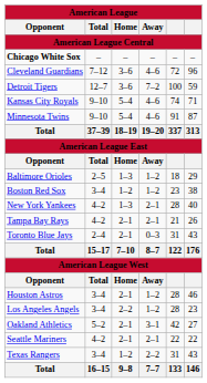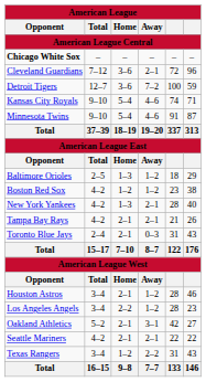 <table class="wikitable" style="font-size:85%; text-align:center;">
 <tr>
 <td colspan="7" style="text-align:center; background:#C60C30;"><span><strong>American League</strong></span></td>
 </tr>
 <tr>
 <th>Opponent</th>
 <th>Total</th>
 <th>Home</th>
 <th>Away</th>
 <th></th>
 <th></th>
 </tr>
 <tr>
 <td colspan="7" style="text-align:center; background:#C60C30;"><span><strong>American League Central</strong></span></td>
 </tr>
 <tr>
 <td style="text-align:left;"><strong>Chicago White Sox</strong></td>
 <td>–</td>
 <td>–</td>
 <td>–</td>
 <td>–</td>
 <td>–</td>
 </tr>
 <tr>
 <td style="text-align:left;"><a href='#'>Cleveland Guardians</a></td>
 <td>7–12</td>
 <td>3–6</td>
-<td>4–6</td>
+<td>2–1</td>
 <td>72</td>
 <td>96</td>
 </tr>
 <tr>
 <td style="text-align:left;"><a href='#'>Detroit Tigers</a></td>
 <td>12–7</td>
 <td>3–6</td>
 <td>7–2</td>
 <td>100</td>
 <td>59</td>
 </tr>
 <tr>
 <td style="text-align:left;"><a href='#'>Kansas City Royals</a></td>
 <td>9–10</td>
 <td>5–4</td>
 <td>4–6</td>
 <td>74</td>
 <td>71</td>
 </tr>
 <tr>
 <td style="text-align:left;"><a href='#'>Minnesota Twins</a></td>
 <td>9–10</td>
 <td>5–4</td>
 <td>4–6</td>
 <td>91</td>
 <td>87</td>
 </tr>
 <tr>
 <th>Total</th>
 <th>37–39</th>
 <th>18–19</th>
 <th>19–20</th>
 <th>337</th>
 <th>313</th>
 </tr>
 <tr>
 <td colspan="7" style="text-align:center; background:#C60C30;"><span><strong>American League East</strong></span></td>
 </tr>
 <tr>
 <th>Opponent</th>
 <th>Total</th>
 <th>Home</th>
 <th>Away</th>
 <th></th>
 <th></th>
 </tr>
 <tr>
 <td style="text-align:left;"><a href='#'>Baltimore Orioles</a></td>
 <td>2–5</td>
 <td>1–3</td>
 <td>1–2</td>
 <td>18</td>
 <td>29</td>
 </tr>
 <tr>
 <td style="text-align:left;"><a href='#'>Boston Red Sox</a></td>
-<td>3–4</td>
+<td>4–2</td>
 <td>1–2</td>
 <td>1–2</td>
 <td>23</td>
 <td>38</td>
 </tr>
 <tr>
 <td style="text-align:left;"><a href='#'>New York Yankees</a></td>
 <td>4–2</td>
 <td>1–3</td>
 <td>2–1</td>
 <td>28</td>
 <td>40</td>
 </tr>
 <tr>
 <td style="text-align:left;"><a href='#'>Tampa Bay Rays</a></td>
 <td>4–2</td>
 <td>2–1</td>
 <td>2–1</td>
 <td>21</td>
 <td>26</td>
 </tr>
 <tr>
 <td style="text-align:left;"><a href='#'>Toronto Blue Jays</a></td>
 <td>2–4</td>
 <td>2–1</td>
 <td>0–3</td>
 <td>31</td>
 <td>43</td>
 </tr>
 <tr>
 <th>Total</th>
 <th>15–17</th>
 <th>7–10</th>
 <th>8–7</th>
 <th>122</th>
 <th>176</th>
 </tr>
 <tr>
 <td colspan="7" style="text-align:center; background:#C60C30;"><span><strong>American League West</strong></span></td>
 </tr>
 <tr>
 <th>Opponent</th>
 <th>Total</th>
 <th>Home</th>
 <th>Away</th>
 <th></th>
 <th></th>
 </tr>
 <tr>
 <td style="text-align:left;"><a href='#'>Houston Astros</a></td>
 <td>3–4</td>
 <td>2–1</td>
 <td>1–2</td>
 <td>28</td>
 <td>46</td>
 </tr>
 <tr>
 <td style="text-align:left;"><a href='#'>Los Angeles Angels</a></td>
 <td>3–4</td>
 <td>2–2</td>
 <td>1–2</td>
 <td>28</td>
 <td>23</td>
 </tr>
 <tr>
 <td style="text-align:left;"><a href='#'>Oakland Athletics</a></td>
 <td>5–2</td>
 <td>2–1</td>
 <td>3–1</td>
 <td>42</td>
 <td>27</td>
 </tr>
 <tr>
 <td style="text-align:left;"><a href='#'>Seattle Mariners</a></td>
 <td>4–2</td>
 <td>2–1</td>
 <td>2–1</td>
 <td>22</td>
 <td>22</td>
 </tr>
 <tr>
 <td style="text-align:left;"><a href='#'>Texas Rangers</a></td>
 <td>3–4</td>
 <td>1–2</td>
 <td>2–2</td>
 <td>31</td>
 <td>43</td>
 </tr>
 <tr>
 <th>Total</th>
 <th>16–15</th>
 <th>9–8</th>
 <th>7–7</th>
 <th>133</th>
 <th>146</th>
 </tr>
 </table>
